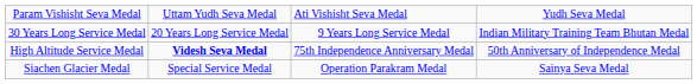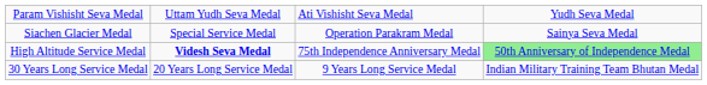 <table class="wikitable" style="margin-left: auto; margin-right: auto; border: none;">
 <tr>
 <td colspan="1" style="text-align:center"><a href='#'>Param Vishisht Seva Medal</a></td>
 <td style="text-align:center"><a href='#'>Uttam Yudh Seva Medal</a></td>
 <td><a href='#'>Ati Vishisht Seva Medal</a></td>
 <td colspan="1" style="text-align:center"><a href='#'>Yudh Seva Medal</a></td>
 </tr>
 <tr>
+<td style="text-align:center"><a href='#'>Siachen Glacier Medal</a></td>
+<td style="text-align:center"><a href='#'>Special Service Medal</a></td>
+<td style="text-align:center"><a href='#'>Operation Parakram Medal</a></td>
+<td style="text-align:center"><a href='#'>Sainya Seva Medal</a></td>
+</tr>
+<tr>
+<td style="text-align:center"><a href='#'>High Altitude Service Medal</a></td>
+<td style="text-align:center"><strong><a href='#'>Videsh Seva Medal</a></strong></td>
+<td style="text-align:center"><a href='#'>75th Independence Anniversary Medal</a></td>
+<td style="background: lightgreen; text-align:center"><a href='#'>50th Anniversary of Independence Medal</a></td>
+</tr>
+<tr>
 <td style="text-align:center"><a href='#'>30 Years Long Service Medal</a></td>
 <td style="text-align:center"><a href='#'>20 Years Long Service Medal</a></td>
 <td style="text-align:center"><a href='#'>9 Years Long Service Medal</a></td>
 <td style="text-align:center"><a href='#'>Indian Military Training Team Bhutan Medal</a></td>
 </tr>
-<tr>
-<td style="text-align:center"><a href='#'>High Altitude Service Medal</a></td>
-<td style="text-align:center"><strong><a href='#'>Videsh Seva Medal</a></strong></td>
-<td style="text-align:center"><a href='#'>75th Independence Anniversary Medal</a></td>
-<td style="text-align:center"><a href='#'>50th Anniversary of Independence Medal</a></td>
-</tr>
-<tr>
-<td style="text-align:center"><a href='#'>Siachen Glacier Medal</a></td>
-<td style="text-align:center"><a href='#'>Special Service Medal</a></td>
-<td style="text-align:center"><a href='#'>Operation Parakram Medal</a></td>
-<td style="text-align:center"><a href='#'>Sainya Seva Medal</a></td>
-</tr>
 </table>
